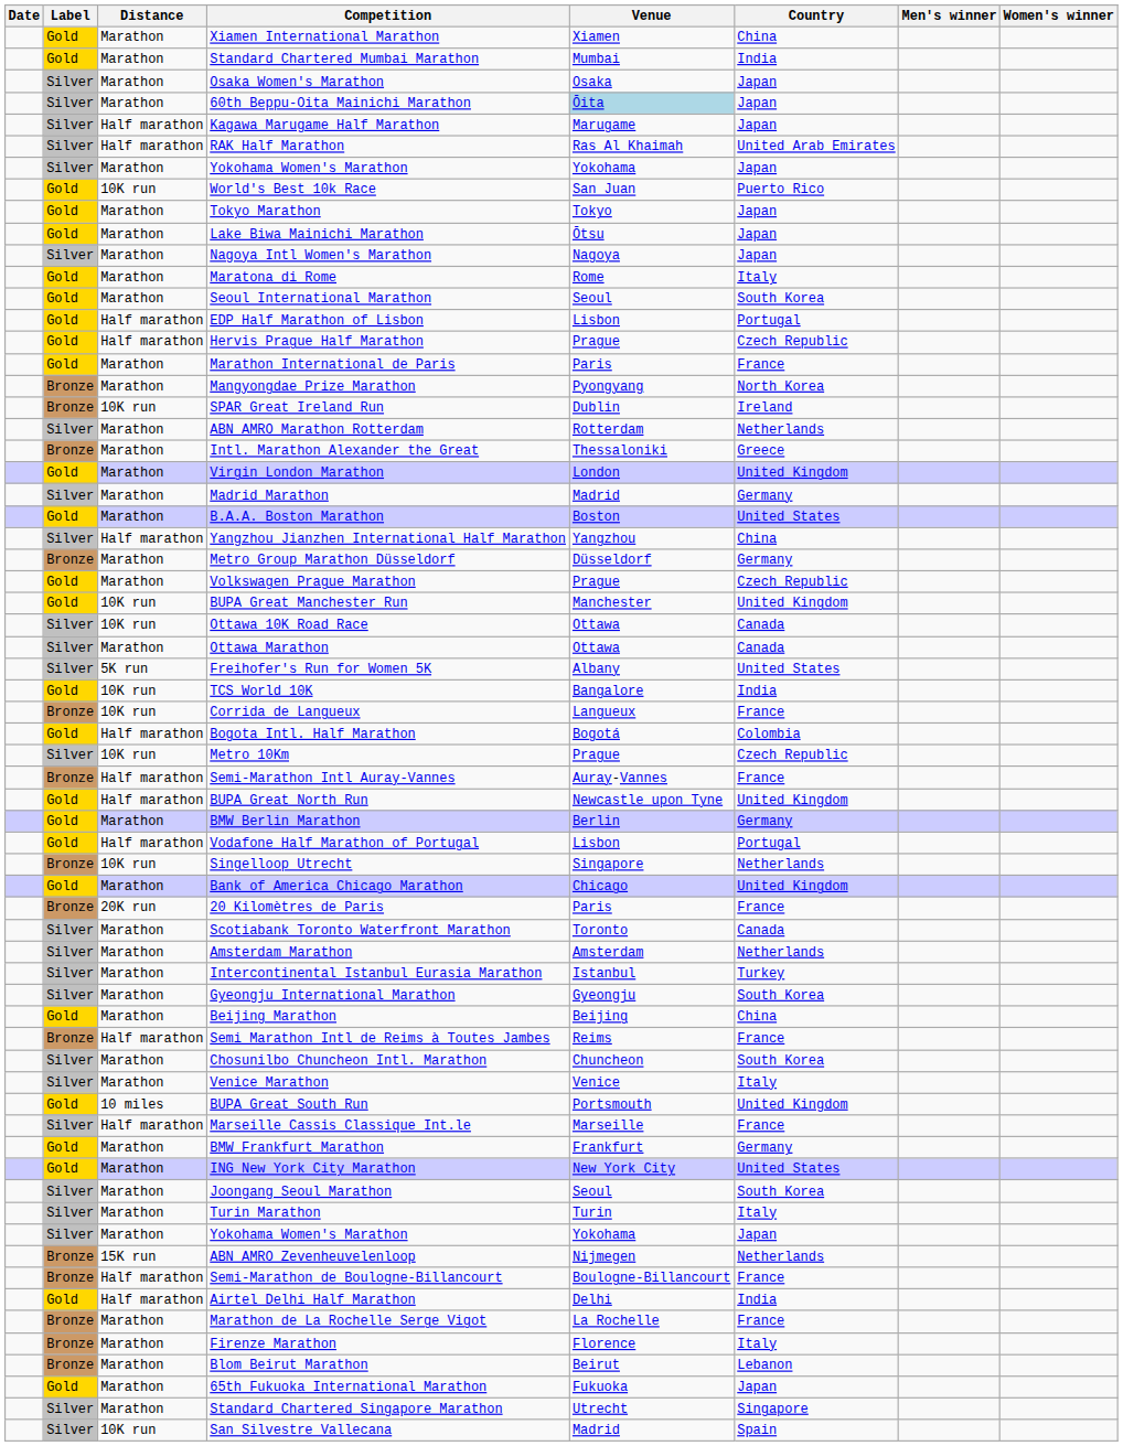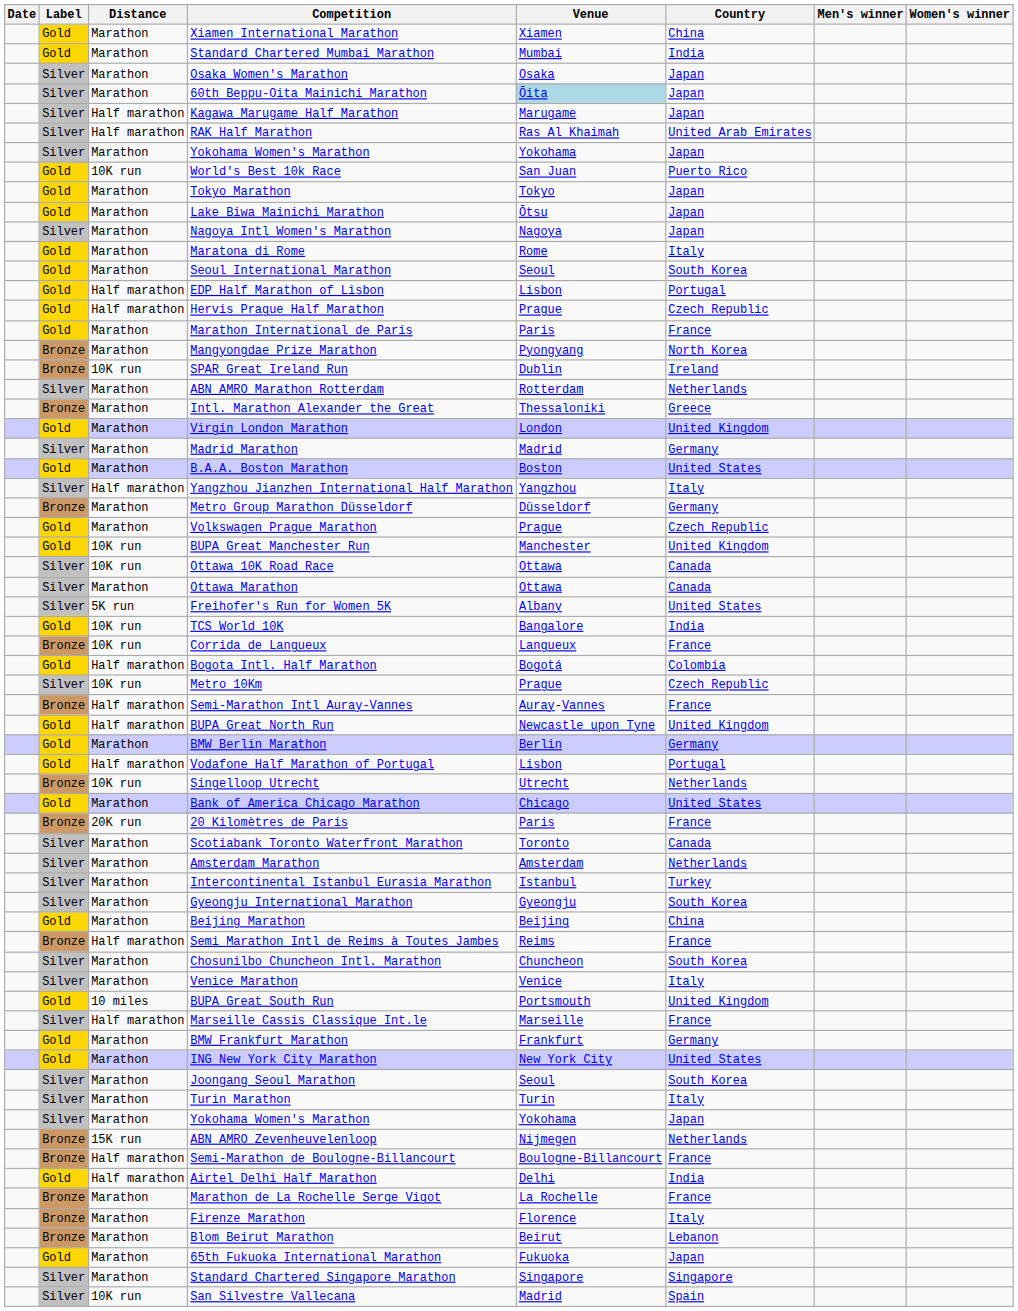 <table class="wikitable sortable" style="font-size:80%">
 <tr>
 <th>Date</th>
 <th>Label</th>
 <th>Distance</th>
 <th>Competition</th>
 <th>Venue</th>
 <th>Country</th>
 <th>Men's winner</th>
 <th>Women's winner</th>
 </tr>
 <tr>
 <td></td>
 <td bgcolor=gold>Gold</td>
 <td>Marathon</td>
 <td><a href='#'>Xiamen International Marathon</a></td>
 <td><a href='#'>Xiamen</a></td>
 <td><a href='#'>China</a></td>
 <td></td>
 <td></td>
 </tr>
 <tr>
 <td></td>
 <td bgcolor=gold>Gold</td>
 <td>Marathon</td>
 <td><a href='#'>Standard Chartered Mumbai Marathon</a></td>
 <td><a href='#'>Mumbai</a></td>
 <td><a href='#'>India</a></td>
 <td></td>
 <td></td>
 </tr>
 <tr>
 <td></td>
 <td bgcolor=silver>Silver</td>
 <td>Marathon</td>
 <td><a href='#'>Osaka Women's Marathon</a></td>
 <td><a href='#'>Osaka</a></td>
 <td><a href='#'>Japan</a></td>
 <td></td>
 <td></td>
 </tr>
 <tr>
 <td></td>
 <td bgcolor=silver>Silver</td>
 <td>Marathon</td>
 <td><a href='#'>60th Beppu-Oita Mainichi Marathon</a></td>
 <td style="background: lightblue;"><a href='#'>Ōita</a></td>
 <td><a href='#'>Japan</a></td>
 <td></td>
 <td></td>
 </tr>
 <tr>
 <td></td>
 <td bgcolor=silver>Silver</td>
 <td>Half marathon</td>
 <td><a href='#'>Kagawa Marugame Half Marathon</a></td>
 <td><a href='#'>Marugame</a></td>
 <td><a href='#'>Japan</a></td>
 <td></td>
 <td></td>
 </tr>
 <tr>
 <td></td>
 <td bgcolor=silver>Silver</td>
 <td>Half marathon</td>
 <td><a href='#'>RAK Half Marathon</a></td>
 <td><a href='#'>Ras Al Khaimah</a></td>
 <td><a href='#'>United Arab Emirates</a></td>
 <td></td>
 <td></td>
 </tr>
 <tr>
 <td></td>
 <td bgcolor=silver>Silver</td>
 <td>Marathon</td>
 <td><a href='#'>Yokohama Women's Marathon</a></td>
 <td><a href='#'>Yokohama</a></td>
 <td><a href='#'>Japan</a></td>
 <td></td>
 <td></td>
 </tr>
 <tr>
 <td></td>
 <td bgcolor=gold>Gold</td>
 <td>10K run</td>
 <td><a href='#'>World's Best 10k Race</a></td>
 <td><a href='#'>San Juan</a></td>
 <td><a href='#'>Puerto Rico</a></td>
 <td></td>
 <td></td>
 </tr>
 <tr>
 <td></td>
 <td bgcolor=gold>Gold</td>
 <td>Marathon</td>
 <td><a href='#'>Tokyo Marathon</a></td>
 <td><a href='#'>Tokyo</a></td>
 <td><a href='#'>Japan</a></td>
 <td></td>
 <td></td>
 </tr>
 <tr>
 <td></td>
 <td bgcolor=gold>Gold</td>
 <td>Marathon</td>
 <td><a href='#'>Lake Biwa Mainichi Marathon</a></td>
 <td><a href='#'>Ōtsu</a></td>
 <td><a href='#'>Japan</a></td>
 <td></td>
 <td></td>
 </tr>
 <tr>
 <td></td>
 <td bgcolor=silver>Silver</td>
 <td>Marathon</td>
 <td><a href='#'>Nagoya Intl Women's Marathon</a></td>
 <td><a href='#'>Nagoya</a></td>
 <td><a href='#'>Japan</a></td>
 <td></td>
 <td></td>
 </tr>
 <tr>
 <td></td>
 <td bgcolor=gold>Gold</td>
 <td>Marathon</td>
 <td><a href='#'>Maratona di Rome</a></td>
 <td><a href='#'>Rome</a></td>
 <td><a href='#'>Italy</a></td>
 <td></td>
 <td></td>
 </tr>
 <tr>
 <td></td>
 <td bgcolor=gold>Gold</td>
 <td>Marathon</td>
 <td><a href='#'>Seoul International Marathon</a></td>
 <td><a href='#'>Seoul</a></td>
 <td><a href='#'>South Korea</a></td>
 <td></td>
 <td></td>
 </tr>
 <tr>
 <td></td>
 <td bgcolor=gold>Gold</td>
 <td>Half marathon</td>
 <td><a href='#'>EDP Half Marathon of Lisbon</a></td>
 <td><a href='#'>Lisbon</a></td>
 <td><a href='#'>Portugal</a></td>
 <td></td>
 <td></td>
 </tr>
 <tr>
 <td></td>
 <td bgcolor=gold>Gold</td>
 <td>Half marathon</td>
 <td><a href='#'>Hervis Prague Half Marathon</a></td>
 <td><a href='#'>Prague</a></td>
 <td><a href='#'>Czech Republic</a></td>
 <td></td>
 <td></td>
 </tr>
 <tr>
 <td></td>
 <td bgcolor=gold>Gold</td>
 <td>Marathon</td>
 <td><a href='#'>Marathon International de Paris</a></td>
 <td><a href='#'>Paris</a></td>
 <td><a href='#'>France</a></td>
 <td></td>
 <td></td>
 </tr>
 <tr>
 <td></td>
 <td bgcolor=cc9966>Bronze</td>
 <td>Marathon</td>
 <td><a href='#'>Mangyongdae Prize Marathon</a></td>
 <td><a href='#'>Pyongyang</a></td>
 <td><a href='#'>North Korea</a></td>
 <td></td>
 <td></td>
 </tr>
 <tr>
 <td></td>
 <td bgcolor=cc9966>Bronze</td>
 <td>10K run</td>
 <td><a href='#'>SPAR Great Ireland Run</a></td>
 <td><a href='#'>Dublin</a></td>
 <td><a href='#'>Ireland</a></td>
 <td></td>
 <td></td>
 </tr>
 <tr>
 <td></td>
 <td bgcolor=silver>Silver</td>
 <td>Marathon</td>
 <td><a href='#'>ABN AMRO Marathon Rotterdam</a></td>
 <td><a href='#'>Rotterdam</a></td>
 <td><a href='#'>Netherlands</a></td>
 <td></td>
 <td></td>
 </tr>
 <tr>
 <td></td>
 <td bgcolor=cc9966>Bronze</td>
 <td>Marathon</td>
 <td><a href='#'>Intl. Marathon Alexander the Great</a></td>
 <td><a href='#'>Thessaloniki</a></td>
 <td><a href='#'>Greece</a></td>
 <td></td>
 <td></td>
 </tr>
 <tr bgcolor=ccccff>
 <td></td>
 <td bgcolor=gold>Gold</td>
 <td>Marathon</td>
 <td><a href='#'>Virgin London Marathon</a></td>
 <td><a href='#'>London</a></td>
 <td><a href='#'>United Kingdom</a></td>
 <td></td>
 <td></td>
 </tr>
 <tr>
 <td></td>
 <td bgcolor=silver>Silver</td>
 <td>Marathon</td>
 <td><a href='#'>Madrid Marathon</a></td>
 <td><a href='#'>Madrid</a></td>
 <td><a href='#'>Germany</a></td>
 <td></td>
 <td></td>
 </tr>
 <tr bgcolor=ccccff>
 <td></td>
 <td bgcolor=gold>Gold</td>
 <td>Marathon</td>
 <td><a href='#'>B.A.A. Boston Marathon</a></td>
 <td><a href='#'>Boston</a></td>
 <td><a href='#'>United States</a></td>
 <td></td>
 <td></td>
 </tr>
 <tr>
 <td></td>
 <td bgcolor=silver>Silver</td>
 <td>Half marathon</td>
 <td><a href='#'>Yangzhou Jianzhen International Half Marathon</a></td>
 <td><a href='#'>Yangzhou</a></td>
-<td><a href='#'>China</a></td>
+<td><a href='#'>Italy</a></td>
 <td></td>
 <td></td>
 </tr>
 <tr>
 <td></td>
 <td bgcolor=cc9966>Bronze</td>
 <td>Marathon</td>
 <td><a href='#'>Metro Group Marathon Düsseldorf</a></td>
 <td><a href='#'>Düsseldorf</a></td>
 <td><a href='#'>Germany</a></td>
 <td></td>
 <td></td>
 </tr>
 <tr>
 <td></td>
 <td bgcolor=gold>Gold</td>
 <td>Marathon</td>
 <td><a href='#'>Volkswagen Prague Marathon</a></td>
 <td><a href='#'>Prague</a></td>
 <td><a href='#'>Czech Republic</a></td>
 <td></td>
 <td></td>
 </tr>
 <tr>
 <td></td>
 <td bgcolor=gold>Gold</td>
 <td>10K run</td>
 <td><a href='#'>BUPA Great Manchester Run</a></td>
 <td><a href='#'>Manchester</a></td>
 <td><a href='#'>United Kingdom</a></td>
 <td></td>
 <td></td>
 </tr>
 <tr>
 <td></td>
 <td bgcolor=silver>Silver</td>
 <td>10K run</td>
 <td><a href='#'>Ottawa 10K Road Race</a></td>
 <td><a href='#'>Ottawa</a></td>
 <td><a href='#'>Canada</a></td>
 <td></td>
 <td></td>
 </tr>
 <tr>
 <td></td>
 <td bgcolor=silver>Silver</td>
 <td>Marathon</td>
 <td><a href='#'>Ottawa Marathon</a></td>
 <td><a href='#'>Ottawa</a></td>
 <td><a href='#'>Canada</a></td>
 <td></td>
 <td></td>
 </tr>
 <tr>
 <td></td>
 <td bgcolor=silver>Silver</td>
 <td>5K run</td>
 <td><a href='#'>Freihofer's Run for Women 5K</a></td>
 <td><a href='#'>Albany</a></td>
 <td><a href='#'>United States</a></td>
 <td></td>
 <td></td>
 </tr>
 <tr>
 <td></td>
 <td bgcolor=gold>Gold</td>
 <td>10K run</td>
 <td><a href='#'>TCS World 10K</a></td>
 <td><a href='#'>Bangalore</a></td>
 <td><a href='#'>India</a></td>
 <td></td>
 <td></td>
 </tr>
 <tr>
 <td></td>
 <td bgcolor=cc9966>Bronze</td>
 <td>10K run</td>
 <td><a href='#'>Corrida de Langueux</a></td>
 <td><a href='#'>Langueux</a></td>
 <td><a href='#'>France</a></td>
 <td></td>
 <td></td>
 </tr>
 <tr>
 <td></td>
 <td bgcolor=gold>Gold</td>
 <td>Half marathon</td>
 <td><a href='#'>Bogota Intl. Half Marathon</a></td>
 <td><a href='#'>Bogotá</a></td>
 <td><a href='#'>Colombia</a></td>
 <td></td>
 <td></td>
 </tr>
 <tr>
 <td></td>
 <td bgcolor=silver>Silver</td>
 <td>10K run</td>
 <td><a href='#'>Metro 10Km</a></td>
 <td><a href='#'>Prague</a></td>
 <td><a href='#'>Czech Republic</a></td>
 <td></td>
 <td></td>
 </tr>
 <tr>
 <td></td>
 <td bgcolor=cc9966>Bronze</td>
 <td>Half marathon</td>
 <td><a href='#'>Semi-Marathon Intl Auray-Vannes</a></td>
 <td><a href='#'>Auray</a>-<a href='#'>Vannes</a></td>
 <td><a href='#'>France</a></td>
 <td></td>
 <td></td>
 </tr>
 <tr>
 <td></td>
 <td bgcolor=gold>Gold</td>
 <td>Half marathon</td>
 <td><a href='#'>BUPA Great North Run</a></td>
 <td><a href='#'>Newcastle upon Tyne</a></td>
 <td><a href='#'>United Kingdom</a></td>
 <td></td>
 <td></td>
 </tr>
 <tr bgcolor=ccccff>
 <td></td>
 <td bgcolor=gold>Gold</td>
 <td>Marathon</td>
 <td><a href='#'>BMW Berlin Marathon</a></td>
 <td><a href='#'>Berlin</a></td>
 <td><a href='#'>Germany</a></td>
 <td></td>
 <td></td>
 </tr>
 <tr>
 <td></td>
 <td bgcolor=gold>Gold</td>
 <td>Half marathon</td>
 <td><a href='#'>Vodafone Half Marathon of Portugal</a></td>
 <td><a href='#'>Lisbon</a></td>
 <td><a href='#'>Portugal</a></td>
 <td></td>
 <td></td>
 </tr>
 <tr>
 <td></td>
 <td bgcolor=cc9966>Bronze</td>
 <td>10K run</td>
 <td><a href='#'>Singelloop Utrecht</a></td>
-<td><a href='#'>Singapore</a></td>
+<td><a href='#'>Utrecht</a></td>
 <td><a href='#'>Netherlands</a></td>
 <td></td>
 <td></td>
 </tr>
 <tr bgcolor=ccccff>
 <td></td>
 <td bgcolor=gold>Gold</td>
 <td>Marathon</td>
 <td><a href='#'>Bank of America Chicago Marathon</a></td>
 <td><a href='#'>Chicago</a></td>
-<td><a href='#'>United Kingdom</a></td>
+<td><a href='#'>United States</a></td>
 <td></td>
 <td></td>
 </tr>
 <tr>
 <td></td>
 <td bgcolor=cc9966>Bronze</td>
 <td>20K run</td>
 <td><a href='#'>20 Kilomètres de Paris</a></td>
 <td><a href='#'>Paris</a></td>
 <td><a href='#'>France</a></td>
 <td></td>
 <td></td>
 </tr>
 <tr>
 <td></td>
 <td bgcolor=silver>Silver</td>
 <td>Marathon</td>
 <td><a href='#'>Scotiabank Toronto Waterfront Marathon</a></td>
 <td><a href='#'>Toronto</a></td>
 <td><a href='#'>Canada</a></td>
 <td></td>
 <td></td>
 </tr>
 <tr>
 <td></td>
 <td bgcolor=silver>Silver</td>
 <td>Marathon</td>
 <td><a href='#'>Amsterdam Marathon</a></td>
 <td><a href='#'>Amsterdam</a></td>
 <td><a href='#'>Netherlands</a></td>
 <td></td>
 <td></td>
 </tr>
 <tr>
 <td></td>
 <td bgcolor=silver>Silver</td>
 <td>Marathon</td>
 <td><a href='#'>Intercontinental Istanbul Eurasia Marathon</a></td>
 <td><a href='#'>Istanbul</a></td>
 <td><a href='#'>Turkey</a></td>
 <td></td>
 <td></td>
 </tr>
 <tr>
 <td></td>
 <td bgcolor=silver>Silver</td>
 <td>Marathon</td>
 <td><a href='#'>Gyeongju International Marathon</a></td>
 <td><a href='#'>Gyeongju</a></td>
 <td><a href='#'>South Korea</a></td>
 <td></td>
 <td></td>
 </tr>
 <tr>
 <td></td>
 <td bgcolor=gold>Gold</td>
 <td>Marathon</td>
 <td><a href='#'>Beijing Marathon</a></td>
 <td><a href='#'>Beijing</a></td>
 <td><a href='#'>China</a></td>
 <td></td>
 <td></td>
 </tr>
 <tr>
 <td></td>
 <td bgcolor=cc9966>Bronze</td>
 <td>Half marathon</td>
 <td><a href='#'>Semi Marathon Intl de Reims à Toutes Jambes</a></td>
 <td><a href='#'>Reims</a></td>
 <td><a href='#'>France</a></td>
 <td></td>
 <td></td>
 </tr>
 <tr>
 <td></td>
 <td bgcolor=silver>Silver</td>
 <td>Marathon</td>
 <td><a href='#'>Chosunilbo Chuncheon Intl. Marathon</a></td>
 <td><a href='#'>Chuncheon</a></td>
 <td><a href='#'>South Korea</a></td>
 <td></td>
 <td></td>
 </tr>
 <tr>
 <td></td>
 <td bgcolor=silver>Silver</td>
 <td>Marathon</td>
 <td><a href='#'>Venice Marathon</a></td>
 <td><a href='#'>Venice</a></td>
 <td><a href='#'>Italy</a></td>
 <td></td>
 <td></td>
 </tr>
 <tr>
 <td></td>
 <td bgcolor=gold>Gold</td>
 <td>10 miles</td>
 <td><a href='#'>BUPA Great South Run</a></td>
 <td><a href='#'>Portsmouth</a></td>
 <td><a href='#'>United Kingdom</a></td>
 <td></td>
 <td></td>
 </tr>
 <tr>
 <td></td>
 <td bgcolor=silver>Silver</td>
 <td>Half marathon</td>
 <td><a href='#'>Marseille Cassis Classique Int.le</a></td>
 <td><a href='#'>Marseille</a></td>
 <td><a href='#'>France</a></td>
 <td></td>
 <td></td>
 </tr>
 <tr>
 <td></td>
 <td bgcolor=gold>Gold</td>
 <td>Marathon</td>
 <td><a href='#'>BMW Frankfurt Marathon</a></td>
 <td><a href='#'>Frankfurt</a></td>
 <td><a href='#'>Germany</a></td>
 <td></td>
 <td></td>
 </tr>
 <tr bgcolor=ccccff>
 <td></td>
 <td bgcolor=gold>Gold</td>
 <td>Marathon</td>
 <td><a href='#'>ING New York City Marathon</a></td>
 <td><a href='#'>New York City</a></td>
 <td><a href='#'>United States</a></td>
 <td></td>
 <td></td>
 </tr>
 <tr>
 <td></td>
 <td bgcolor=silver>Silver</td>
 <td>Marathon</td>
 <td><a href='#'>Joongang Seoul Marathon</a></td>
 <td><a href='#'>Seoul</a></td>
 <td><a href='#'>South Korea</a></td>
 <td></td>
 <td></td>
 </tr>
 <tr>
 <td></td>
 <td bgcolor=silver>Silver</td>
 <td>Marathon</td>
 <td><a href='#'>Turin Marathon</a></td>
 <td><a href='#'>Turin</a></td>
 <td><a href='#'>Italy</a></td>
 <td></td>
 <td></td>
 </tr>
 <tr>
 <td></td>
 <td bgcolor=silver>Silver</td>
 <td>Marathon</td>
 <td><a href='#'>Yokohama Women's Marathon</a></td>
 <td><a href='#'>Yokohama</a></td>
 <td><a href='#'>Japan</a></td>
 <td></td>
 <td></td>
 </tr>
 <tr>
 <td></td>
 <td bgcolor=cc9966>Bronze</td>
 <td>15K run</td>
 <td><a href='#'>ABN AMRO Zevenheuvelenloop</a></td>
 <td><a href='#'>Nijmegen</a></td>
 <td><a href='#'>Netherlands</a></td>
 <td></td>
 <td></td>
 </tr>
 <tr>
 <td></td>
 <td bgcolor=cc9966>Bronze</td>
 <td>Half marathon</td>
 <td><a href='#'>Semi-Marathon de Boulogne-Billancourt</a></td>
 <td><a href='#'>Boulogne-Billancourt</a></td>
 <td><a href='#'>France</a></td>
 <td></td>
 <td></td>
 </tr>
 <tr>
 <td></td>
 <td bgcolor=gold>Gold</td>
 <td>Half marathon</td>
 <td><a href='#'>Airtel Delhi Half Marathon</a></td>
 <td><a href='#'>Delhi</a></td>
 <td><a href='#'>India</a></td>
 <td></td>
 <td></td>
 </tr>
 <tr>
 <td></td>
 <td bgcolor=cc9966>Bronze</td>
 <td>Marathon</td>
 <td><a href='#'>Marathon de La Rochelle Serge Vigot</a></td>
 <td><a href='#'>La Rochelle</a></td>
 <td><a href='#'>France</a></td>
 <td></td>
 <td></td>
 </tr>
 <tr>
 <td></td>
 <td bgcolor=cc9966>Bronze</td>
 <td>Marathon</td>
 <td><a href='#'>Firenze Marathon</a></td>
 <td><a href='#'>Florence</a></td>
 <td><a href='#'>Italy</a></td>
 <td></td>
 <td></td>
 </tr>
 <tr>
 <td></td>
 <td bgcolor=cc9966>Bronze</td>
 <td>Marathon</td>
 <td><a href='#'>Blom Beirut Marathon</a></td>
 <td><a href='#'>Beirut</a></td>
 <td><a href='#'>Lebanon</a></td>
 <td></td>
 <td></td>
 </tr>
 <tr>
 <td></td>
 <td bgcolor=gold>Gold</td>
 <td>Marathon</td>
 <td><a href='#'>65th Fukuoka International Marathon</a></td>
 <td><a href='#'>Fukuoka</a></td>
 <td><a href='#'>Japan</a></td>
 <td></td>
 <td></td>
 </tr>
 <tr>
 <td></td>
 <td bgcolor=silver>Silver</td>
 <td>Marathon</td>
 <td><a href='#'>Standard Chartered Singapore Marathon</a></td>
-<td><a href='#'>Utrecht</a></td>
+<td><a href='#'>Singapore</a></td>
 <td><a href='#'>Singapore</a></td>
 <td></td>
 <td></td>
 </tr>
 <tr>
 <td></td>
 <td bgcolor=silver>Silver</td>
 <td>10K run</td>
 <td><a href='#'>San Silvestre Vallecana</a></td>
 <td><a href='#'>Madrid</a></td>
 <td><a href='#'>Spain</a></td>
 <td></td>
 <td></td>
 </tr>
 </table>
